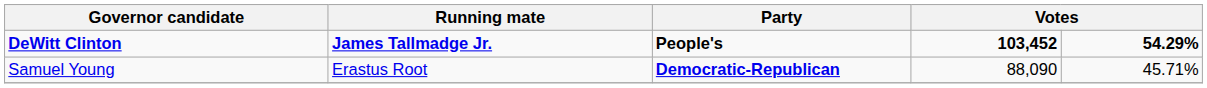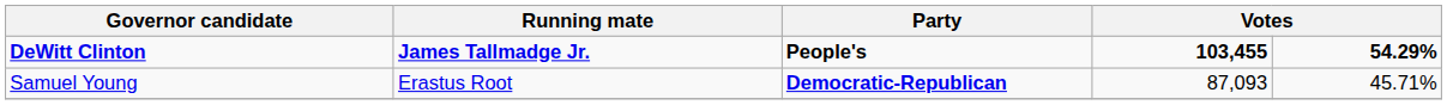 <table class=wikitable>
 <tr bgcolor=lightgrey>
 <th width="20%">Governor candidate</th>
 <th width="20%">Running mate</th>
 <th width="16%">Party</th>
 <th width="18%" colspan="2">Votes</th>
 </tr>
 <tr>
 <td><strong><a href='#'>DeWitt Clinton</a></strong></td>
 <td><strong><a href='#'>James Tallmadge Jr.</a></strong></td>
 <td><strong>People's</strong></td>
-<td align="right"><strong>103,452</strong></td>
+<td align="right"><strong>103,455</strong></td>
 <td align="right"><strong>54.29%</strong></td>
 </tr>
 <tr>
 <td><a href='#'>Samuel Young</a></td>
 <td><a href='#'>Erastus Root</a></td>
 <td><strong><a href='#'>Democratic-Republican</a></strong></td>
-<td align="right">88,090</td>
+<td align="right">87,093</td>
 <td align="right">45.71%</td>
 </tr>
 <tr>
 </tr>
 </table>
